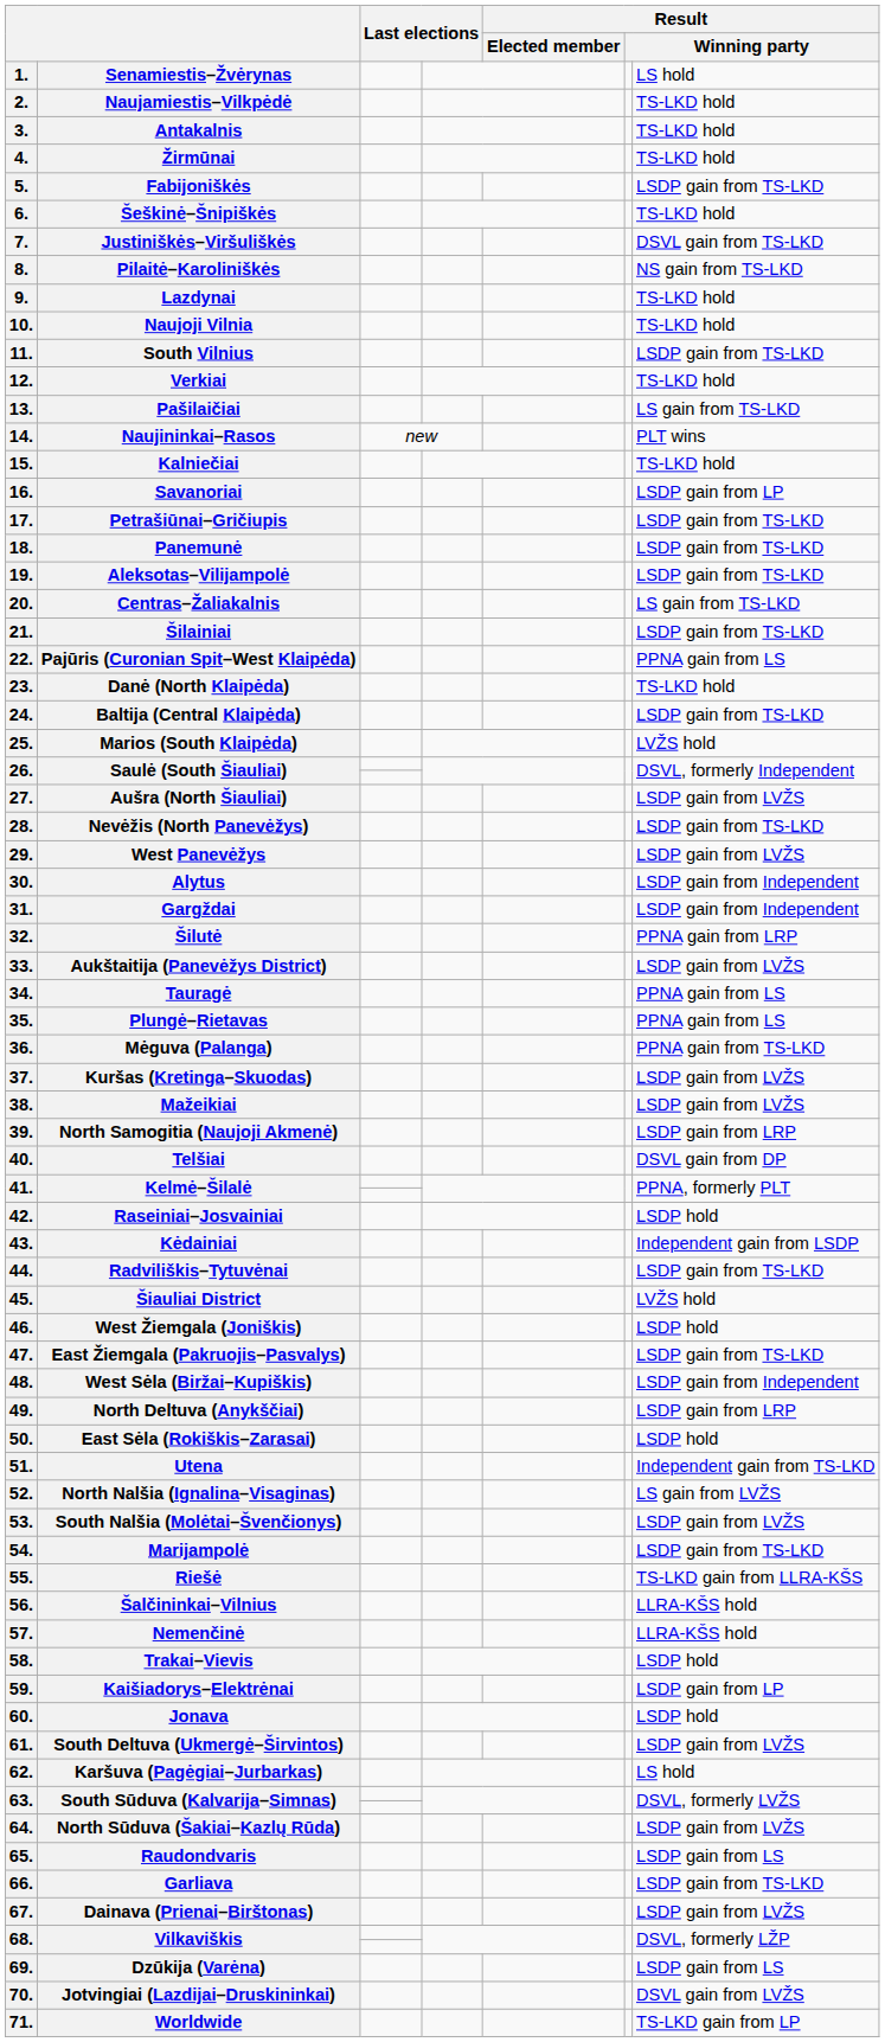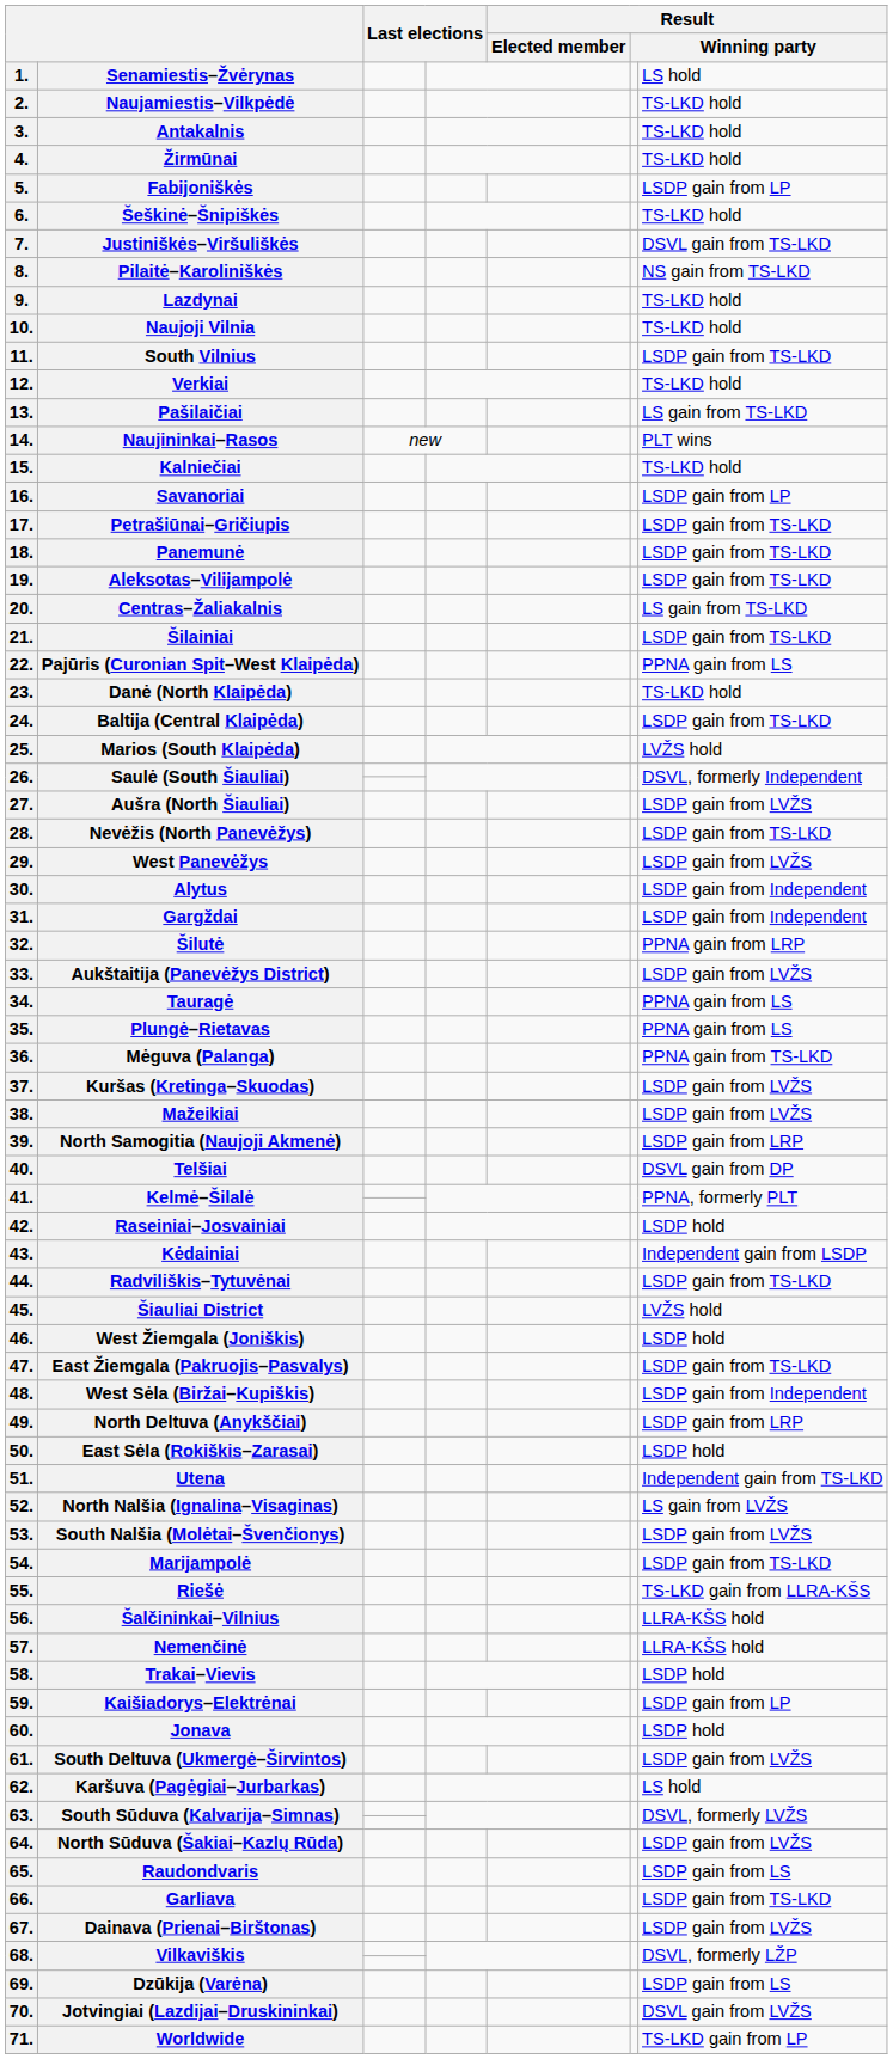 <table class="wikitable sortable plainrowheaders" style="font-size: 98%;">
 <tr>
 <th colspan="2" rowspan="2"></th>
 <th colspan="2" rowspan="2">Last elections</th>
 <th colspan="3">Result</th>
 </tr>
 <tr>
 <th>Elected member</th>
 <th colspan="2">Winning party</th>
 </tr>
 <tr>
 <th>1.</th>
 <th scope="row"><a href='#'>Senamiestis</a>–<a href='#'>Žvėrynas</a></th>
 <td bgcolor=></td>
 <td colspan="2"><strong></strong></td>
 <td bgcolor=></td>
 <td><a href='#'>LS</a> hold</td>
 </tr>
 <tr>
 <th>2.</th>
 <th scope="row"><a href='#'>Naujamiestis</a>–<a href='#'>Vilkpėdė</a></th>
 <td bgcolor=></td>
 <td colspan="2"><strong></strong></td>
 <td bgcolor=></td>
 <td><a href='#'>TS-LKD</a> hold</td>
 </tr>
 <tr>
 <th>3.</th>
 <th scope="row"><a href='#'>Antakalnis</a></th>
 <td bgcolor=></td>
 <td colspan="2"></td>
 <td bgcolor=></td>
 <td><a href='#'>TS-LKD</a> hold</td>
 </tr>
 <tr>
 <th>4.</th>
 <th scope="row"><a href='#'>Žirmūnai</a></th>
 <td bgcolor=></td>
 <td colspan="2"><strong></strong></td>
 <td bgcolor=></td>
 <td><a href='#'>TS-LKD</a> hold</td>
 </tr>
 <tr>
 <th>5.</th>
 <th scope="row"><a href='#'>Fabijoniškės</a></th>
 <td bgcolor=></td>
 <td></td>
 <td><strong></strong></td>
 <td bgcolor=></td>
-<td><a href='#'>LSDP</a> gain from <a href='#'>TS-LKD</a></td>
+<td><a href='#'>LSDP</a> gain from <a href='#'>LP</a></td>
 </tr>
 <tr>
 <th>6.</th>
 <th scope="row"><a href='#'>Šeškinė</a>–<a href='#'>Šnipiškės</a></th>
 <td bgcolor=></td>
 <td colspan="2"><strong></strong></td>
 <td bgcolor=></td>
 <td><a href='#'>TS-LKD</a> hold</td>
 </tr>
 <tr>
 <th>7.</th>
 <th scope="row"><a href='#'>Justiniškės</a>–<a href='#'>Viršuliškės</a></th>
 <td bgcolor=></td>
 <td></td>
 <td><strong></strong></td>
 <td bgcolor=></td>
 <td><a href='#'>DSVL</a> gain from <a href='#'>TS-LKD</a></td>
 </tr>
 <tr>
 <th>8.</th>
 <th scope="row"><a href='#'>Pilaitė</a>–<a href='#'>Karoliniškės</a></th>
 <td bgcolor=></td>
 <td></td>
 <td><strong></strong></td>
 <td bgcolor=></td>
 <td><a href='#'>NS</a> gain from <a href='#'>TS-LKD</a></td>
 </tr>
 <tr>
 <th>9.</th>
 <th scope="row"><a href='#'>Lazdynai</a></th>
 <td bgcolor=></td>
 <td></td>
 <td><strong></strong></td>
 <td bgcolor=></td>
 <td><a href='#'>TS-LKD</a> hold</td>
 </tr>
 <tr>
 <th>10.</th>
 <th scope="row"><a href='#'>Naujoji Vilnia</a></th>
 <td bgcolor=></td>
 <td></td>
 <td><strong></strong></td>
 <td bgcolor=></td>
 <td><a href='#'>TS-LKD</a> hold</td>
 </tr>
 <tr>
 <th>11.</th>
 <th scope="row">South <a href='#'>Vilnius</a></th>
 <td bgcolor=></td>
 <td></td>
 <td><strong></strong></td>
 <td bgcolor=></td>
 <td><a href='#'>LSDP</a> gain from <a href='#'>TS-LKD</a></td>
 </tr>
 <tr>
 <th>12.</th>
 <th scope="row"><a href='#'>Verkiai</a></th>
 <td bgcolor=></td>
 <td colspan="2"><strong></strong></td>
 <td bgcolor=></td>
 <td><a href='#'>TS-LKD</a> hold</td>
 </tr>
 <tr>
 <th>13.</th>
 <th scope="row"><a href='#'>Pašilaičiai</a></th>
 <td bgcolor=></td>
 <td></td>
 <td><strong></strong></td>
 <td bgcolor=></td>
 <td><a href='#'>LS</a> gain from <a href='#'>TS-LKD</a></td>
 </tr>
 <tr>
 <th>14.</th>
 <th scope="row"><a href='#'>Naujininkai</a>–<a href='#'>Rasos</a></th>
 <td colspan="2" align="center"><em>new</em></td>
 <td><strong></strong></td>
 <td bgcolor=></td>
 <td><a href='#'>PLT</a> wins</td>
 </tr>
 <tr>
 <th>15.</th>
 <th scope="row"><a href='#'>Kalniečiai</a></th>
 <td bgcolor=></td>
 <td colspan="2"><strong></strong></td>
 <td bgcolor=></td>
 <td><a href='#'>TS-LKD</a> hold</td>
 </tr>
 <tr>
 <th>16.</th>
 <th scope="row"><a href='#'>Savanoriai</a></th>
 <td bgcolor=></td>
 <td></td>
 <td><strong></strong></td>
 <td bgcolor=></td>
 <td><a href='#'>LSDP</a> gain from <a href='#'>LP</a></td>
 </tr>
 <tr>
 <th>17.</th>
 <th scope="row"><a href='#'>Petrašiūnai</a>–<a href='#'>Gričiupis</a></th>
 <td bgcolor=></td>
 <td></td>
 <td><strong></strong></td>
 <td bgcolor=></td>
 <td><a href='#'>LSDP</a> gain from <a href='#'>TS-LKD</a></td>
 </tr>
 <tr>
 <th>18.</th>
 <th scope="row"><a href='#'>Panemunė</a></th>
 <td bgcolor=></td>
 <td></td>
 <td><strong></strong></td>
 <td bgcolor=></td>
 <td><a href='#'>LSDP</a> gain from <a href='#'>TS-LKD</a></td>
 </tr>
 <tr>
 <th>19.</th>
 <th scope="row"><a href='#'>Aleksotas</a>–<a href='#'>Vilijampolė</a></th>
 <td bgcolor=></td>
 <td></td>
 <td><strong></strong></td>
 <td bgcolor=></td>
 <td><a href='#'>LSDP</a> gain from <a href='#'>TS-LKD</a></td>
 </tr>
 <tr>
 <th>20.</th>
 <th scope="row"><a href='#'>Centras</a>–<a href='#'>Žaliakalnis</a></th>
 <td bgcolor=></td>
 <td></td>
 <td><strong></strong></td>
 <td bgcolor=></td>
 <td><a href='#'>LS</a> gain from <a href='#'>TS-LKD</a></td>
 </tr>
 <tr>
 <th>21.</th>
 <th scope="row"><a href='#'>Šilainiai</a></th>
 <td bgcolor=></td>
 <td></td>
 <td><strong></strong></td>
 <td bgcolor=></td>
 <td><a href='#'>LSDP</a> gain from <a href='#'>TS-LKD</a></td>
 </tr>
 <tr>
 <th>22.</th>
 <th scope="row">Pajūris (<a href='#'>Curonian Spit</a>–West <a href='#'>Klaipėda</a>)</th>
 <td bgcolor=></td>
 <td></td>
 <td><strong></strong></td>
 <td bgcolor=></td>
 <td><a href='#'>PPNA</a> gain from <a href='#'>LS</a></td>
 </tr>
 <tr>
 <th>23.</th>
 <th scope="row">Danė (North <a href='#'>Klaipėda</a>)</th>
 <td bgcolor=></td>
 <td></td>
 <td><strong></strong></td>
 <td bgcolor=></td>
 <td><a href='#'>TS-LKD</a> hold</td>
 </tr>
 <tr>
 <th>24.</th>
 <th scope="row">Baltija (Central <a href='#'>Klaipėda</a>)</th>
 <td bgcolor=></td>
 <td></td>
 <td><strong></strong></td>
 <td bgcolor=></td>
 <td><a href='#'>LSDP</a> gain from <a href='#'>TS-LKD</a></td>
 </tr>
 <tr>
 <th>25.</th>
 <th scope="row">Marios (South <a href='#'>Klaipėda</a>)</th>
 <td bgcolor=></td>
 <td colspan="2"><strong></strong></td>
 <td bgcolor=></td>
 <td><a href='#'>LVŽS</a> hold</td>
 </tr>
 <tr>
 <th rowspan="2">26.</th>
 <th rowspan="2" scope="row">Saulė (South <a href='#'>Šiauliai</a>)</th>
 <td bgcolor=></td>
 <td rowspan="2" colspan="2"><strong></strong></td>
 <td rowspan="2" bgcolor=></td>
 <td rowspan="2"><a href='#'>DSVL</a>, formerly <a href='#'>Independent</a></td>
 </tr>
 <tr>
 <td bgcolor=></td>
 </tr>
 <tr>
 <th>27.</th>
 <th scope="row">Aušra (North <a href='#'>Šiauliai</a>)</th>
 <td bgcolor=></td>
 <td></td>
 <td><strong></strong></td>
 <td bgcolor=></td>
 <td><a href='#'>LSDP</a> gain from <a href='#'>LVŽS</a></td>
 </tr>
 <tr>
 <th>28.</th>
 <th scope="row">Nevėžis (North <a href='#'>Panevėžys</a>)</th>
 <td bgcolor=></td>
 <td></td>
 <td><strong></strong></td>
 <td bgcolor=></td>
 <td><a href='#'>LSDP</a> gain from <a href='#'>TS-LKD</a></td>
 </tr>
 <tr>
 <th>29.</th>
 <th scope="row">West <a href='#'>Panevėžys</a></th>
 <td bgcolor=></td>
 <td></td>
 <td><strong></strong></td>
 <td bgcolor=></td>
 <td><a href='#'>LSDP</a> gain from <a href='#'>LVŽS</a></td>
 </tr>
 <tr>
 <th>30.</th>
 <th scope="row"><a href='#'>Alytus</a></th>
 <td bgcolor=></td>
 <td></td>
 <td><strong></strong></td>
 <td bgcolor=></td>
 <td><a href='#'>LSDP</a> gain from <a href='#'>Independent</a></td>
 </tr>
 <tr>
 <th>31.</th>
 <th scope="row"><a href='#'>Gargždai</a></th>
 <td bgcolor=></td>
 <td></td>
 <td><strong></strong></td>
 <td bgcolor=></td>
 <td><a href='#'>LSDP</a> gain from <a href='#'>Independent</a></td>
 </tr>
 <tr>
 <th>32.</th>
 <th scope="row"><a href='#'>Šilutė</a></th>
 <td bgcolor=></td>
 <td></td>
 <td><strong></strong></td>
 <td bgcolor=></td>
 <td><a href='#'>PPNA</a> gain from <a href='#'>LRP</a></td>
 </tr>
 <tr>
 <th>33.</th>
 <th scope="row">Aukštaitija (<a href='#'>Panevėžys District</a>)</th>
 <td bgcolor=></td>
 <td></td>
 <td><strong></strong></td>
 <td bgcolor=></td>
 <td><a href='#'>LSDP</a> gain from <a href='#'>LVŽS</a></td>
 </tr>
 <tr>
 <th>34.</th>
 <th scope="row"><a href='#'>Tauragė</a></th>
 <td bgcolor=></td>
 <td></td>
 <td><strong></strong></td>
 <td bgcolor=></td>
 <td><a href='#'>PPNA</a> gain from <a href='#'>LS</a></td>
 </tr>
 <tr>
 <th>35.</th>
 <th scope="row"><a href='#'>Plungė</a>–<a href='#'>Rietavas</a></th>
 <td bgcolor=></td>
 <td></td>
 <td><strong></strong></td>
 <td bgcolor=></td>
 <td><a href='#'>PPNA</a> gain from <a href='#'>LS</a></td>
 </tr>
 <tr>
 <th>36.</th>
 <th scope="row">Mėguva (<a href='#'>Palanga</a>)</th>
 <td bgcolor=></td>
 <td></td>
 <td><strong></strong></td>
 <td bgcolor=></td>
 <td><a href='#'>PPNA</a> gain from <a href='#'>TS-LKD</a></td>
 </tr>
 <tr>
 <th>37.</th>
 <th scope="row">Kuršas (<a href='#'>Kretinga</a>–<a href='#'>Skuodas</a>)</th>
 <td bgcolor=></td>
 <td></td>
 <td><strong></strong></td>
 <td bgcolor=></td>
 <td><a href='#'>LSDP</a> gain from <a href='#'>LVŽS</a></td>
 </tr>
 <tr>
 <th>38.</th>
 <th scope="row"><a href='#'>Mažeikiai</a></th>
 <td bgcolor=></td>
 <td></td>
 <td><strong></strong></td>
 <td bgcolor=></td>
 <td><a href='#'>LSDP</a> gain from <a href='#'>LVŽS</a></td>
 </tr>
 <tr>
 <th>39.</th>
 <th scope="row">North Samogitia (<a href='#'>Naujoji Akmenė</a>)</th>
 <td bgcolor=></td>
 <td></td>
 <td><strong></strong></td>
 <td bgcolor=></td>
 <td><a href='#'>LSDP</a> gain from <a href='#'>LRP</a></td>
 </tr>
 <tr>
 <th>40.</th>
 <th scope="row"><a href='#'>Telšiai</a></th>
 <td bgcolor=></td>
 <td></td>
 <td><strong></strong></td>
 <td bgcolor=></td>
 <td><a href='#'>DSVL</a> gain from <a href='#'>DP</a></td>
 </tr>
 <tr>
 <th rowspan="2">41.</th>
 <th rowspan="2" scope="row"><a href='#'>Kelmė</a>–<a href='#'>Šilalė</a></th>
 <td bgcolor=></td>
 <td rowspan="2" colspan="2"><strong></strong></td>
 <td rowspan="2" bgcolor=></td>
 <td rowspan="2"><a href='#'>PPNA</a>, formerly <a href='#'>PLT</a></td>
 </tr>
 <tr>
 <td bgcolor=></td>
 </tr>
 <tr>
 <th>42.</th>
 <th scope="row"><a href='#'>Raseiniai</a>–<a href='#'>Josvainiai</a></th>
 <td bgcolor=></td>
 <td colspan="2"><strong></strong></td>
 <td bgcolor=></td>
 <td><a href='#'>LSDP</a> hold</td>
 </tr>
 <tr>
 <th>43.</th>
 <th scope="row"><a href='#'>Kėdainiai</a></th>
 <td bgcolor=></td>
 <td></td>
 <td><strong></strong></td>
 <td bgcolor=></td>
 <td><a href='#'>Independent</a> gain from <a href='#'>LSDP</a></td>
 </tr>
 <tr>
 <th>44.</th>
 <th scope="row"><a href='#'>Radviliškis</a>–<a href='#'>Tytuvėnai</a></th>
 <td bgcolor=></td>
 <td></td>
 <td><strong></strong></td>
 <td bgcolor=></td>
 <td><a href='#'>LSDP</a> gain from <a href='#'>TS-LKD</a></td>
 </tr>
 <tr>
 <th>45.</th>
 <th scope="row"><a href='#'>Šiauliai District</a></th>
 <td bgcolor=></td>
 <td></td>
 <td><strong></strong></td>
 <td bgcolor=></td>
 <td><a href='#'>LVŽS</a> hold</td>
 </tr>
 <tr>
 <th>46.</th>
 <th scope="row">West Žiemgala (<a href='#'>Joniškis</a>)</th>
 <td bgcolor=></td>
 <td></td>
 <td><strong></strong></td>
 <td bgcolor=></td>
 <td><a href='#'>LSDP</a> hold</td>
 </tr>
 <tr>
 <th>47.</th>
 <th scope="row">East Žiemgala (<a href='#'>Pakruojis</a>–<a href='#'>Pasvalys</a>)</th>
 <td bgcolor=></td>
 <td></td>
 <td><strong></strong></td>
 <td bgcolor=></td>
 <td><a href='#'>LSDP</a> gain from <a href='#'>TS-LKD</a></td>
 </tr>
 <tr>
 <th>48.</th>
 <th scope="row">West Sėla (<a href='#'>Biržai</a>–<a href='#'>Kupiškis</a>)</th>
 <td bgcolor=></td>
 <td></td>
 <td><strong></strong></td>
 <td bgcolor=></td>
 <td><a href='#'>LSDP</a> gain from <a href='#'>Independent</a></td>
 </tr>
 <tr>
 <th>49.</th>
 <th scope="row">North Deltuva (<a href='#'>Anykščiai</a>)</th>
 <td bgcolor=></td>
 <td></td>
 <td><strong></strong></td>
 <td bgcolor=></td>
 <td><a href='#'>LSDP</a> gain from <a href='#'>LRP</a></td>
 </tr>
 <tr>
 <th>50.</th>
 <th scope="row">East Sėla (<a href='#'>Rokiškis</a>–<a href='#'>Zarasai</a>)</th>
 <td bgcolor=></td>
 <td></td>
 <td><strong></strong></td>
 <td bgcolor=></td>
 <td><a href='#'>LSDP</a> hold</td>
 </tr>
 <tr>
 <th>51.</th>
 <th scope="row"><a href='#'>Utena</a></th>
 <td bgcolor=></td>
 <td></td>
 <td><strong></strong></td>
 <td bgcolor=></td>
 <td><a href='#'>Independent</a> gain from <a href='#'>TS-LKD</a></td>
 </tr>
 <tr>
 <th>52.</th>
 <th scope="row">North Nalšia (<a href='#'>Ignalina</a>–<a href='#'>Visaginas</a>)</th>
 <td bgcolor=></td>
 <td></td>
 <td><strong></strong></td>
 <td bgcolor=></td>
 <td><a href='#'>LS</a> gain from <a href='#'>LVŽS</a></td>
 </tr>
 <tr>
 <th>53.</th>
 <th scope="row">South Nalšia (<a href='#'>Molėtai</a>–<a href='#'>Švenčionys</a>)</th>
 <td bgcolor=></td>
 <td></td>
 <td><strong></strong></td>
 <td bgcolor=></td>
 <td><a href='#'>LSDP</a> gain from <a href='#'>LVŽS</a></td>
 </tr>
 <tr>
 <th>54.</th>
 <th scope="row"><a href='#'>Marijampolė</a></th>
 <td bgcolor=></td>
 <td></td>
 <td><strong></strong></td>
 <td bgcolor=></td>
 <td><a href='#'>LSDP</a> gain from <a href='#'>TS-LKD</a></td>
 </tr>
 <tr>
 <th>55.</th>
 <th scope="row"><a href='#'>Riešė</a></th>
 <td bgcolor=></td>
 <td></td>
 <td><strong></strong></td>
 <td bgcolor=></td>
 <td><a href='#'>TS-LKD</a> gain from <a href='#'>LLRA-KŠS</a></td>
 </tr>
 <tr>
 <th>56.</th>
 <th scope="row"><a href='#'>Šalčininkai</a>–<a href='#'>Vilnius</a></th>
 <td bgcolor=></td>
 <td></td>
 <td><strong></strong></td>
 <td bgcolor=></td>
 <td><a href='#'>LLRA-KŠS</a> hold</td>
 </tr>
 <tr>
 <th>57.</th>
 <th scope="row"><a href='#'>Nemenčinė</a></th>
 <td bgcolor=></td>
 <td></td>
 <td><strong></strong></td>
 <td bgcolor=></td>
 <td><a href='#'>LLRA-KŠS</a> hold</td>
 </tr>
 <tr>
 <th>58.</th>
 <th scope="row"><a href='#'>Trakai</a>–<a href='#'>Vievis</a></th>
 <td bgcolor=></td>
 <td colspan="2"><strong></strong></td>
 <td bgcolor=></td>
 <td><a href='#'>LSDP</a> hold</td>
 </tr>
 <tr>
 <th>59.</th>
 <th scope="row"><a href='#'>Kaišiadorys</a>–<a href='#'>Elektrėnai</a></th>
 <td bgcolor=></td>
 <td></td>
 <td><strong></strong></td>
 <td bgcolor=></td>
 <td><a href='#'>LSDP</a> gain from <a href='#'>LP</a></td>
 </tr>
 <tr>
 <th>60.</th>
 <th scope="row"><a href='#'>Jonava</a></th>
 <td bgcolor=></td>
 <td colspan="2"><strong></strong></td>
 <td bgcolor=></td>
 <td><a href='#'>LSDP</a> hold</td>
 </tr>
 <tr>
 <th>61.</th>
 <th scope="row">South Deltuva (<a href='#'>Ukmergė</a>–<a href='#'>Širvintos</a>)</th>
 <td bgcolor=></td>
 <td></td>
 <td><strong></strong></td>
 <td bgcolor=></td>
 <td><a href='#'>LSDP</a> gain from <a href='#'>LVŽS</a></td>
 </tr>
 <tr>
 <th>62.</th>
 <th scope="row">Karšuva (<a href='#'>Pagėgiai</a>–<a href='#'>Jurbarkas</a>)</th>
 <td bgcolor=></td>
 <td colspan="2"><strong></strong></td>
 <td bgcolor=></td>
 <td><a href='#'>LS</a> hold</td>
 </tr>
 <tr>
 <th rowspan="2">63.</th>
 <th rowspan="2" scope="row">South Sūduva (<a href='#'>Kalvarija</a>–<a href='#'>Simnas</a>)</th>
 <td bgcolor=></td>
 <td rowspan="2" colspan="2"><strong></strong></td>
 <td rowspan="2" bgcolor=></td>
 <td rowspan="2"><a href='#'>DSVL</a>, formerly <a href='#'>LVŽS</a></td>
 </tr>
 <tr>
 <td bgcolor=></td>
 </tr>
 <tr>
 <th>64.</th>
 <th scope="row">North Sūduva (<a href='#'>Šakiai</a>–<a href='#'>Kazlų Rūda</a>)</th>
 <td bgcolor=></td>
 <td></td>
 <td><strong></strong></td>
 <td bgcolor=></td>
 <td><a href='#'>LSDP</a> gain from <a href='#'>LVŽS</a></td>
 </tr>
 <tr>
 <th>65.</th>
 <th scope="row"><a href='#'>Raudondvaris</a></th>
 <td bgcolor=></td>
 <td></td>
 <td><strong></strong></td>
 <td bgcolor=></td>
 <td><a href='#'>LSDP</a> gain from <a href='#'>LS</a></td>
 </tr>
 <tr>
 <th>66.</th>
 <th scope="row"><a href='#'>Garliava</a></th>
 <td bgcolor=></td>
 <td></td>
 <td><strong></strong></td>
 <td bgcolor=></td>
 <td><a href='#'>LSDP</a> gain from <a href='#'>TS-LKD</a></td>
 </tr>
 <tr>
 <th>67.</th>
 <th scope="row">Dainava (<a href='#'>Prienai</a>–<a href='#'>Birštonas</a>)</th>
 <td bgcolor=></td>
 <td></td>
 <td><strong></strong></td>
 <td bgcolor=></td>
 <td><a href='#'>LSDP</a> gain from <a href='#'>LVŽS</a></td>
 </tr>
 <tr>
 <th rowspan="2">68.</th>
 <th rowspan="2" scope="row"><a href='#'>Vilkaviškis</a></th>
 <td bgcolor=></td>
 <td rowspan="2" colspan="2"><strong></strong></td>
 <td rowspan="2" bgcolor=></td>
 <td rowspan="2"><a href='#'>DSVL</a>, formerly <a href='#'>LŽP</a></td>
 </tr>
 <tr>
 <td bgcolor=></td>
 </tr>
 <tr>
 <th>69.</th>
 <th scope="row">Dzūkija (<a href='#'>Varėna</a>)</th>
 <td bgcolor=></td>
 <td></td>
 <td><strong></strong></td>
 <td bgcolor=></td>
 <td><a href='#'>LSDP</a> gain from <a href='#'>LS</a></td>
 </tr>
 <tr>
 <th>70.</th>
 <th scope="row">Jotvingiai (<a href='#'>Lazdijai</a>–<a href='#'>Druskininkai</a>)</th>
 <td bgcolor=></td>
 <td></td>
 <td><strong></strong></td>
 <td bgcolor=></td>
 <td><a href='#'>DSVL</a> gain from <a href='#'>LVŽS</a></td>
 </tr>
 <tr>
 <th>71.</th>
 <th scope="row"><a href='#'>Worldwide</a></th>
 <td bgcolor=></td>
 <td></td>
 <td><strong></strong></td>
 <td bgcolor=></td>
 <td><a href='#'>TS-LKD</a> gain from <a href='#'>LP</a></td>
 </tr>
 </table>
